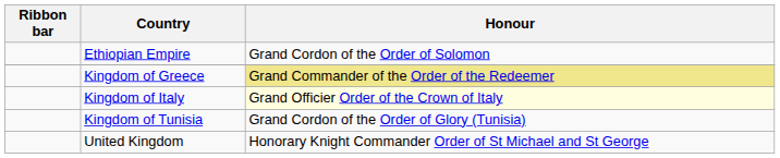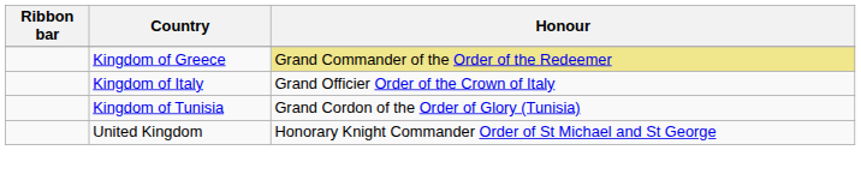 <table class="wikitable" style="width:100%;">
 <tr>
 <th style="width:80px;">Ribbon bar</th>
 <th>Country</th>
 <th>Honour</th>
-</tr>
-<tr>
-<td></td>
-<td><a href='#'>Ethiopian Empire</a></td>
-<td>Grand Cordon of the <a href='#'>Order of Solomon</a></td>
 </tr>
 <tr>
 </tr>
 <tr>
 <td></td>
 <td><a href='#'>Kingdom of Greece</a></td>
 <td style="background: khaki;">Grand Commander of the <a href='#'>Order of the Redeemer</a></td>
 </tr>
 <tr>
 <td></td>
 <td><a href='#'>Kingdom of Italy</a></td>
-<td style="background: lightyellow;">Grand Officier <a href='#'>Order of the Crown of Italy</a></td>
+<td>Grand Officier <a href='#'>Order of the Crown of Italy</a></td>
 </tr>
 <tr>
 <td></td>
 <td><a href='#'>Kingdom of Tunisia</a></td>
 <td>Grand Cordon of the <a href='#'>Order of Glory (Tunisia)</a></td>
 </tr>
 <tr>
 <td></td>
 <td>United Kingdom</td>
 <td>Honorary Knight Commander <a href='#'>Order of St Michael and St George</a></td>
 </tr>
 </table>
